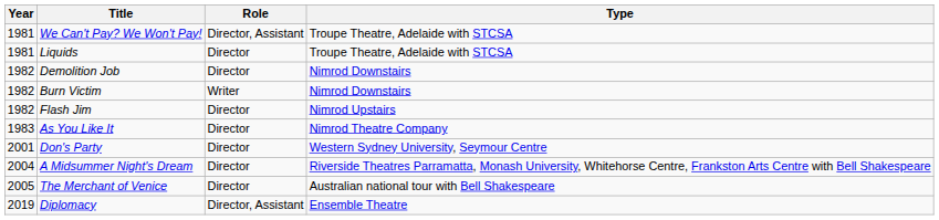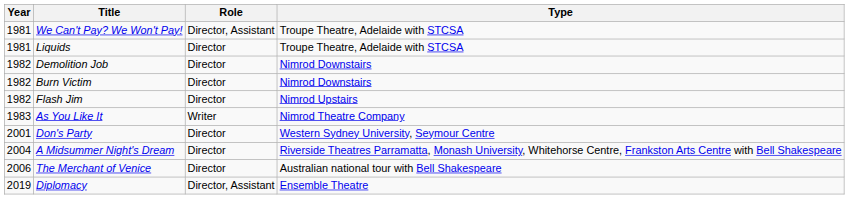 <table class="wikitable">
 <tr>
 <th>Year</th>
 <th>Title</th>
 <th>Role</th>
 <th>Type</th>
 </tr>
 <tr>
 <td>1981</td>
 <td><em><a href='#'>We Can't Pay? We Won't Pay!</a></em></td>
 <td>Director, Assistant</td>
 <td>Troupe Theatre, Adelaide with <a href='#'>STCSA</a></td>
 </tr>
 <tr>
 <td>1981</td>
 <td><em>Liquids</em></td>
 <td>Director</td>
 <td>Troupe Theatre, Adelaide with <a href='#'>STCSA</a></td>
 </tr>
 <tr>
 <td>1982</td>
 <td><em>Demolition Job</em></td>
 <td>Director</td>
 <td><a href='#'>Nimrod Downstairs</a></td>
 </tr>
 <tr>
 <td>1982</td>
 <td><em>Burn Victim</em></td>
-<td>Writer</td>
+<td>Director</td>
 <td><a href='#'>Nimrod Downstairs</a></td>
 </tr>
 <tr>
 <td>1982</td>
 <td><em>Flash Jim</em></td>
 <td>Director</td>
 <td><a href='#'>Nimrod Upstairs</a></td>
 </tr>
 <tr>
 <td>1983</td>
 <td><em><a href='#'>As You Like It</a></em></td>
-<td>Director</td>
+<td>Writer</td>
 <td><a href='#'>Nimrod Theatre Company</a></td>
 </tr>
 <tr>
 <td>2001</td>
 <td><em><a href='#'>Don's Party</a></em></td>
 <td>Director</td>
 <td><a href='#'>Western Sydney University</a>, <a href='#'>Seymour Centre</a></td>
 </tr>
 <tr>
 <td>2004</td>
 <td><em><a href='#'>A Midsummer Night's Dream</a></em></td>
 <td>Director</td>
 <td><a href='#'>Riverside Theatres Parramatta</a>, <a href='#'>Monash University</a>, Whitehorse Centre, <a href='#'>Frankston Arts Centre</a> with <a href='#'>Bell Shakespeare</a></td>
 </tr>
 <tr>
-<td>2005</td>
+<td>2006</td>
 <td><em><a href='#'>The Merchant of Venice</a></em></td>
 <td>Director</td>
 <td>Australian national tour with <a href='#'>Bell Shakespeare</a></td>
 </tr>
 <tr>
 <td>2019</td>
 <td><em><a href='#'>Diplomacy</a></em></td>
 <td>Director, Assistant</td>
 <td><a href='#'>Ensemble Theatre</a></td>
 </tr>
 </table>
